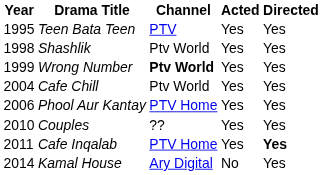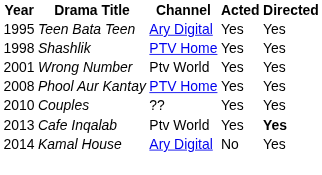 <table>
 <tr>
 <th>Year</th>
 <th>Drama Title</th>
 <th>Channel</th>
 <th>Acted</th>
 <th>Directed</th>
 </tr>
 <tr>
 <td>1995</td>
 <td><em>Teen Bata Teen</em></td>
-<td><a href='#'>PTV</a></td>
+<td><a href='#'>Ary Digital</a></td>
 <td>Yes</td>
 <td>Yes</td>
 </tr>
 <tr>
 <td>1998</td>
 <td><em>Shashlik</em></td>
+<td><a href='#'>PTV Home</a></td>
+<td>Yes</td>
+<td>Yes</td>
+</tr>
+<tr>
+<td>2001</td>
+<td><em>Wrong Number</em></td>
 <td>Ptv World</td>
 <td>Yes</td>
 <td>Yes</td>
 </tr>
 <tr>
-<td>1999</td>
-<td><em>Wrong Number</em></td>
-<td><strong>Ptv World</strong></td>
-<td>Yes</td>
-<td>Yes</td>
-</tr>
-<tr>
-<td>2004</td>
-<td><em>Cafe Chill</em></td>
-<td>Ptv World</td>
-<td>Yes</td>
-<td>Yes</td>
-</tr>
-<tr>
-<td>2006</td>
+<td>2008</td>
 <td><em>Phool Aur Kantay</em></td>
 <td><a href='#'>PTV Home</a></td>
 <td>Yes</td>
 <td>Yes</td>
 </tr>
 <tr>
 <td>2010</td>
 <td><em>Couples</em></td>
 <td>??</td>
 <td>Yes</td>
 <td>Yes</td>
 </tr>
 <tr>
-<td>2011</td>
+<td>2013</td>
 <td><em>Cafe Inqalab</em></td>
-<td><a href='#'>PTV Home</a></td>
+<td>Ptv World</td>
 <td>Yes</td>
 <td><strong>Yes</strong></td>
 </tr>
 <tr>
 <td>2014</td>
 <td><em>Kamal House</em></td>
 <td><a href='#'>Ary Digital</a></td>
 <td>No</td>
 <td>Yes</td>
 </tr>
 </table>
